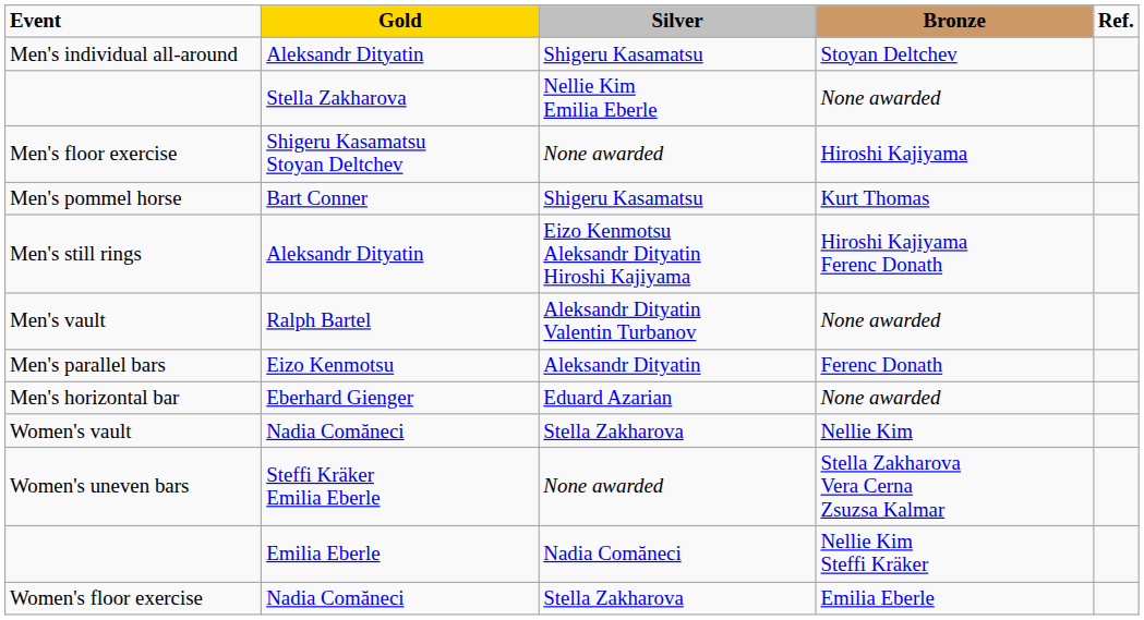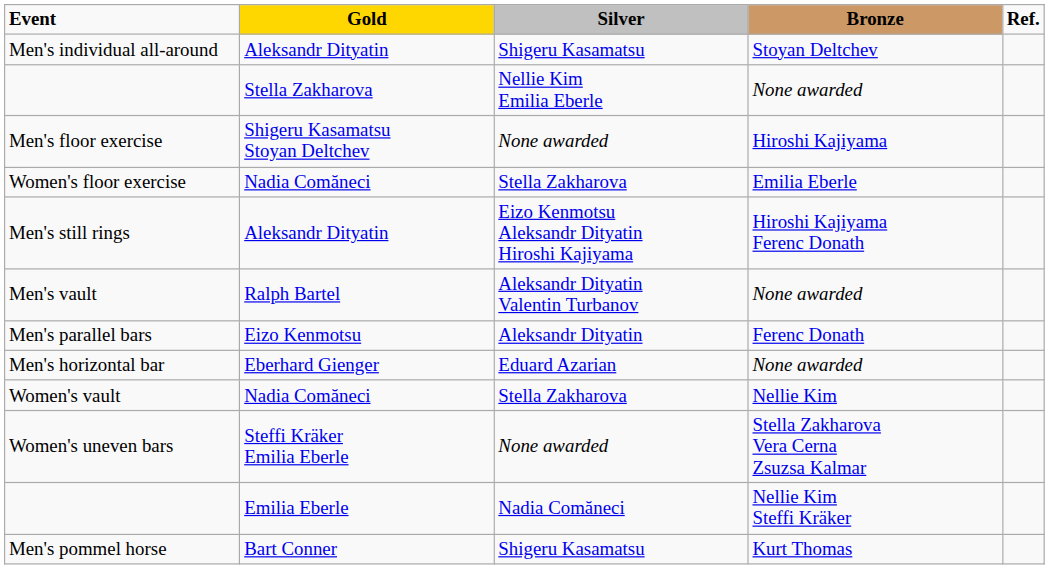 <table class="wikitable">
 <tr>
 <td style="width:12em;"><strong>Event</strong></td>
 <td style="text-align:center; background:gold; width:13em;"><strong>Gold</strong></td>
 <td style="text-align:center; background:silver; width:13em;"><strong>Silver</strong></td>
 <td style="text-align:center; background:#c96; width:13em;"><strong>Bronze</strong></td>
 <td style="width:1em;"><strong>Ref.</strong></td>
 </tr>
 <tr>
 <td>Men's individual all-around</td>
 <td> <a href='#'>Aleksandr Dityatin</a></td>
 <td> <a href='#'>Shigeru Kasamatsu</a></td>
 <td> <a href='#'>Stoyan Deltchev</a></td>
 <td></td>
 </tr>
 <tr>
 <td></td>
 <td> <a href='#'>Stella Zakharova</a></td>
 <td> <a href='#'>Nellie Kim</a> <br>  <a href='#'>Emilia Eberle</a></td>
 <td><em>None awarded</em></td>
 <td></td>
 </tr>
 <tr>
 <td>Men's floor exercise</td>
 <td> <a href='#'>Shigeru Kasamatsu</a><br> <a href='#'>Stoyan Deltchev</a></td>
 <td><em>None awarded</em></td>
 <td> <a href='#'>Hiroshi Kajiyama</a></td>
 <td></td>
 </tr>
 <tr>
-<td>Men's pommel horse</td>
-<td> <a href='#'>Bart Conner</a></td>
-<td> <a href='#'>Shigeru Kasamatsu</a></td>
-<td> <a href='#'>Kurt Thomas</a></td>
+<td>Women's floor exercise</td>
+<td> <a href='#'>Nadia Comăneci</a></td>
+<td> <a href='#'>Stella Zakharova</a></td>
+<td> <a href='#'>Emilia Eberle</a></td>
 <td></td>
 </tr>
 <tr>
 <td>Men's still rings</td>
 <td> <a href='#'>Aleksandr Dityatin</a></td>
 <td> <a href='#'>Eizo Kenmotsu</a><br> <a href='#'>Aleksandr Dityatin</a><br> <a href='#'>Hiroshi Kajiyama</a></td>
 <td> <a href='#'>Hiroshi Kajiyama</a><br> <a href='#'>Ferenc Donath</a></td>
 <td></td>
 </tr>
 <tr>
 <td>Men's vault</td>
 <td> <a href='#'>Ralph Bartel</a></td>
 <td> <a href='#'>Aleksandr Dityatin</a><br> <a href='#'>Valentin Turbanov</a></td>
 <td><em>None awarded</em></td>
 <td></td>
 </tr>
 <tr>
 <td>Men's parallel bars</td>
 <td> <a href='#'>Eizo Kenmotsu</a></td>
 <td> <a href='#'>Aleksandr Dityatin</a></td>
 <td> <a href='#'>Ferenc Donath</a></td>
 <td></td>
 </tr>
 <tr>
 <td>Men's horizontal bar</td>
 <td> <a href='#'>Eberhard Gienger</a></td>
 <td> <a href='#'>Eduard Azarian</a></td>
 <td><em>None awarded</em></td>
 <td></td>
 </tr>
 <tr>
 <td>Women's vault</td>
 <td> <a href='#'>Nadia Comăneci</a></td>
 <td> <a href='#'>Stella Zakharova</a></td>
 <td> <a href='#'>Nellie Kim</a></td>
 <td></td>
 </tr>
 <tr>
 <td>Women's uneven bars</td>
 <td> <a href='#'>Steffi Kräker</a> <br>  <a href='#'>Emilia Eberle</a></td>
 <td><em>None awarded</em></td>
 <td> <a href='#'>Stella Zakharova</a> <br>  <a href='#'>Vera Cerna</a> <br>  <a href='#'>Zsuzsa Kalmar</a></td>
 <td></td>
 </tr>
 <tr>
 <td></td>
 <td> <a href='#'>Emilia Eberle</a></td>
 <td> <a href='#'>Nadia Comăneci</a></td>
 <td> <a href='#'>Nellie Kim</a> <br>  <a href='#'>Steffi Kräker</a></td>
 <td></td>
 </tr>
 <tr>
-<td>Women's floor exercise</td>
-<td> <a href='#'>Nadia Comăneci</a></td>
-<td> <a href='#'>Stella Zakharova</a></td>
-<td> <a href='#'>Emilia Eberle</a></td>
+<td>Men's pommel horse</td>
+<td> <a href='#'>Bart Conner</a></td>
+<td> <a href='#'>Shigeru Kasamatsu</a></td>
+<td> <a href='#'>Kurt Thomas</a></td>
 <td></td>
 </tr>
 </table>
